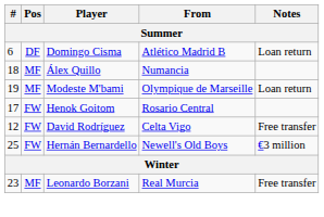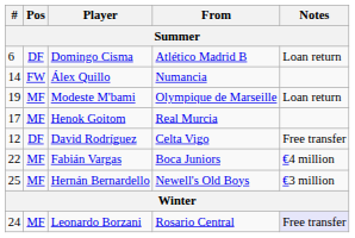 <table class="wikitable" style="font-size:95%; text-align:left;">
 <tr>
 <th>#</th>
 <th>Pos</th>
 <th>Player</th>
 <th>From</th>
 <th>Notes</th>
 </tr>
 <tr>
 <th colspan="5">Summer</th>
 </tr>
 <tr>
 <td>6</td>
 <td align="center"><a href='#'>DF</a></td>
 <td> <a href='#'>Domingo Cisma</a></td>
 <td> <a href='#'>Atlético Madrid B</a></td>
 <td>Loan return</td>
 </tr>
 <tr>
-<td>18</td>
-<td align="center"><a href='#'>MF</a></td>
+<td>14</td>
+<td align="center"><a href='#'>FW</a></td>
 <td> <a href='#'>Álex Quillo</a></td>
 <td> <a href='#'>Numancia</a></td>
 <td></td>
 </tr>
 <tr>
 <td>19</td>
 <td align="center"><a href='#'>MF</a></td>
 <td> <a href='#'>Modeste M'bami</a></td>
 <td> <a href='#'>Olympique de Marseille</a></td>
 <td>Loan return</td>
 </tr>
 <tr>
 <td>17</td>
-<td align="center"><a href='#'>FW</a></td>
+<td align="center"><a href='#'>MF</a></td>
 <td> <a href='#'>Henok Goitom</a></td>
-<td> <a href='#'>Rosario Central</a></td>
+<td> <a href='#'>Real Murcia</a></td>
 <td></td>
 </tr>
 <tr>
 <td>12</td>
-<td align="center"><a href='#'>FW</a></td>
+<td align="center"><a href='#'>DF</a></td>
 <td> <a href='#'>David Rodríguez</a></td>
 <td> <a href='#'>Celta Vigo</a></td>
 <td>Free transfer</td>
 </tr>
 <tr>
+<td>22</td>
+<td align="center"><a href='#'>MF</a></td>
+<td> <a href='#'>Fabián Vargas</a></td>
+<td> <a href='#'>Boca Juniors</a></td>
+<td><a href='#'>€</a>4 million</td>
+</tr>
+<tr>
 <td>25</td>
-<td align="center"><a href='#'>FW</a></td>
+<td align="center"><a href='#'>MF</a></td>
 <td> <a href='#'>Hernán Bernardello</a></td>
 <td> <a href='#'>Newell's Old Boys</a></td>
 <td><a href='#'>€</a>3 million</td>
 </tr>
 <tr>
 <th colspan="5">Winter</th>
 </tr>
 <tr>
-<td>23</td>
+<td>24</td>
 <td align="center"><a href='#'>MF</a></td>
 <td> <a href='#'>Leonardo Borzani</a></td>
-<td> <a href='#'>Real Murcia</a></td>
-<td>Free transfer</td>
+<td> <a href='#'>Rosario Central</a></td>
+<td style="background: lavender;">Free transfer</td>
 </tr>
 </table>
